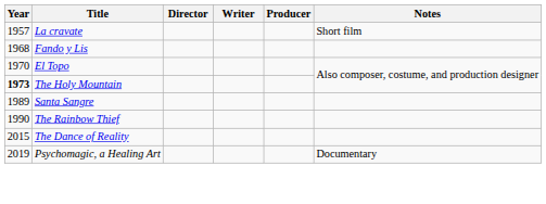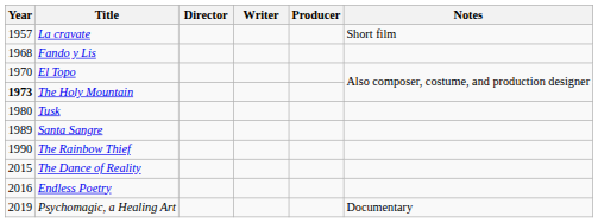 <table class="wikitable">
 <tr>
 <th>Year</th>
 <th>Title</th>
 <th width=65>Director</th>
 <th width=65>Writer</th>
 <th width=65>Producer</th>
 <th>Notes</th>
 </tr>
 <tr>
 <td>1957</td>
 <td><em><a href='#'>La cravate</a></em></td>
 <td></td>
 <td></td>
 <td></td>
 <td>Short film</td>
 </tr>
 <tr>
 <td>1968</td>
 <td><em><a href='#'>Fando y Lis</a></em></td>
 <td></td>
 <td></td>
 <td></td>
 <td></td>
 </tr>
 <tr>
 <td>1970</td>
 <td><em><a href='#'>El Topo</a></em></td>
 <td></td>
 <td></td>
 <td></td>
 <td rowspan="2">Also composer, costume, and production designer</td>
 </tr>
 <tr>
 <td><strong>1973</strong></td>
 <td><em><a href='#'>The Holy Mountain</a></em></td>
 <td></td>
 <td></td>
 <td></td>
 </tr>
 <tr>
+<td>1980</td>
+<td><em><a href='#'>Tusk</a></em></td>
+<td></td>
+<td></td>
+<td></td>
+<td></td>
+</tr>
+<tr>
 <td>1989</td>
 <td><em><a href='#'>Santa Sangre</a></em></td>
 <td></td>
 <td></td>
 <td></td>
 <td></td>
 </tr>
 <tr>
 <td>1990</td>
 <td><em><a href='#'>The Rainbow Thief</a></em></td>
 <td></td>
 <td></td>
 <td></td>
 <td></td>
 </tr>
 <tr>
 <td>2015</td>
 <td><em><a href='#'>The Dance of Reality</a></em></td>
 <td></td>
 <td></td>
 <td></td>
 <td></td>
 </tr>
 <tr>
+<td>2016</td>
+<td><em><a href='#'>Endless Poetry</a></em></td>
+<td></td>
+<td></td>
+<td></td>
+<td></td>
+</tr>
+<tr>
 <td>2019</td>
 <td><em>Psychomagic, a Healing Art</em></td>
 <td></td>
 <td></td>
 <td></td>
 <td>Documentary</td>
 </tr>
 </table>
